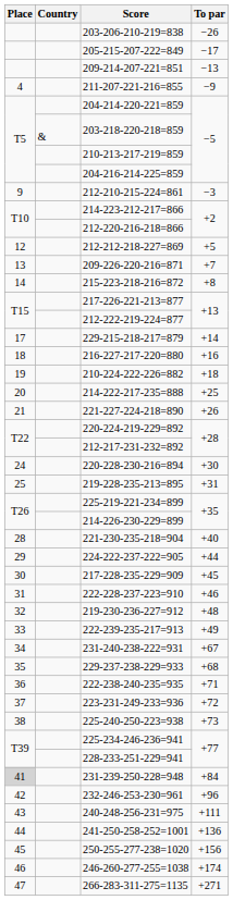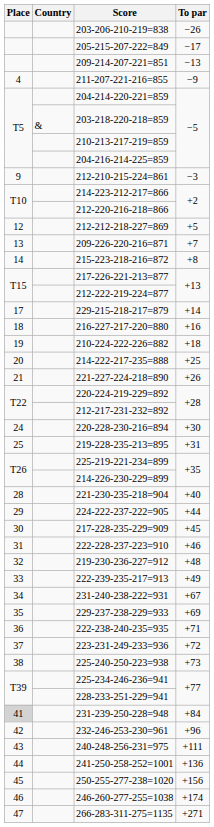 <table class="wikitable" style="font-size:95%;">
 <tr>
 <th>Place</th>
 <th>Country</th>
 <th>Score</th>
 <th>To par</th>
 </tr>
 <tr>
 <td align=center></td>
 <td></td>
 <td>203-206-210-219=838</td>
 <td align=center>−26</td>
 </tr>
 <tr>
 <td align=center></td>
 <td></td>
 <td>205-215-207-222=849</td>
 <td align=center>−17</td>
 </tr>
 <tr>
 <td align=center></td>
 <td></td>
 <td>209-214-207-221=851</td>
 <td align=center>−13</td>
 </tr>
 <tr>
 <td align=center>4</td>
 <td></td>
 <td>211-207-221-216=855</td>
 <td align=center>−9</td>
 </tr>
 <tr>
 <td align=center rowspan=4>T5</td>
 <td></td>
 <td>204-214-220-221=859</td>
 <td align=center rowspan=4>−5</td>
 </tr>
 <tr>
 <td><br>& </td>
 <td>203-218-220-218=859</td>
 </tr>
 <tr>
 <td></td>
 <td>210-213-217-219=859</td>
 </tr>
 <tr>
 <td></td>
 <td>204-216-214-225=859</td>
 </tr>
 <tr>
 <td align=center>9</td>
 <td></td>
 <td>212-210-215-224=861</td>
 <td align=center>−3</td>
 </tr>
 <tr>
 <td align=center rowspan=2>T10</td>
 <td></td>
 <td>214-223-212-217=866</td>
 <td align=center rowspan=2>+2</td>
 </tr>
 <tr>
 <td></td>
 <td>212-220-216-218=866</td>
 </tr>
 <tr>
 <td align=center>12</td>
 <td></td>
 <td>212-212-218-227=869</td>
 <td align=center>+5</td>
 </tr>
 <tr>
 <td align=center>13</td>
 <td></td>
 <td>209-226-220-216=871</td>
 <td align=center>+7</td>
 </tr>
 <tr>
 <td align=center>14</td>
 <td></td>
 <td>215-223-218-216=872</td>
 <td align=center>+8</td>
 </tr>
 <tr>
 <td align=center rowspan=2>T15</td>
 <td></td>
 <td>217-226-221-213=877</td>
 <td align=center rowspan=2>+13</td>
 </tr>
 <tr>
 <td></td>
 <td>212-222-219-224=877</td>
 </tr>
 <tr>
 <td align=center>17</td>
 <td></td>
 <td>229-215-218-217=879</td>
 <td align=center>+14</td>
 </tr>
 <tr>
 <td align=center>18</td>
 <td></td>
 <td>216-227-217-220=880</td>
 <td align=center>+16</td>
 </tr>
 <tr>
 <td align=center>19</td>
 <td></td>
 <td>210-224-222-226=882</td>
 <td align=center>+18</td>
 </tr>
 <tr>
 <td align=center>20</td>
 <td></td>
 <td>214-222-217-235=888</td>
 <td align=center>+25</td>
 </tr>
 <tr>
 <td align=center>21</td>
 <td></td>
 <td>221-227-224-218=890</td>
 <td align=center>+26</td>
 </tr>
 <tr>
 <td align=center rowspan=2>T22</td>
 <td></td>
 <td>220-224-219-229=892</td>
 <td align=center rowspan=2>+28</td>
 </tr>
 <tr>
 <td></td>
 <td>212-217-231-232=892</td>
 </tr>
 <tr>
 <td align=center>24</td>
 <td></td>
 <td>220-228-230-216=894</td>
 <td align=center>+30</td>
 </tr>
 <tr>
 <td align=center>25</td>
 <td></td>
 <td>219-228-235-213=895</td>
 <td align=center>+31</td>
 </tr>
 <tr>
 <td align=center rowspan=2>T26</td>
 <td></td>
 <td>225-219-221-234=899</td>
 <td align=center rowspan=2>+35</td>
 </tr>
 <tr>
 <td></td>
 <td>214-226-230-229=899</td>
 </tr>
 <tr>
 <td align=center>28</td>
 <td></td>
 <td>221-230-235-218=904</td>
 <td align=center>+40</td>
 </tr>
 <tr>
 <td align=center>29</td>
 <td></td>
 <td>224-222-237-222=905</td>
 <td align=center>+44</td>
 </tr>
 <tr>
 <td align=center>30</td>
 <td></td>
 <td>217-228-235-229=909</td>
 <td align=center>+45</td>
 </tr>
 <tr>
 <td align=center>31</td>
 <td></td>
 <td>222-228-237-223=910</td>
 <td align=center>+46</td>
 </tr>
 <tr>
 <td align=center>32</td>
 <td></td>
 <td>219-230-236-227=912</td>
 <td align=center>+48</td>
 </tr>
 <tr>
 <td align=center>33</td>
 <td></td>
 <td>222-239-235-217=913</td>
 <td align=center>+49</td>
 </tr>
 <tr>
 <td align=center>34</td>
 <td></td>
 <td>231-240-238-222=931</td>
 <td align=center>+67</td>
 </tr>
 <tr>
 <td align=center>35</td>
 <td></td>
 <td>229-237-238-229=933</td>
-<td align=center>+68</td>
+<td align=center>+69</td>
 </tr>
 <tr>
 <td align=center>36</td>
 <td></td>
 <td>222-238-240-235=935</td>
 <td align=center>+71</td>
 </tr>
 <tr>
 <td align=center>37</td>
 <td></td>
 <td>223-231-249-233=936</td>
 <td align=center>+72</td>
 </tr>
 <tr>
 <td align=center>38</td>
 <td></td>
 <td>225-240-250-223=938</td>
 <td align=center>+73</td>
 </tr>
 <tr>
 <td align=center rowspan=2>T39</td>
 <td></td>
 <td>225-234-246-236=941</td>
 <td align=center rowspan=2>+77</td>
 </tr>
 <tr>
 <td></td>
 <td>228-233-251-229=941</td>
 </tr>
 <tr>
 <td align=center style="background: lightgrey;">41</td>
 <td></td>
 <td>231-239-250-228=948</td>
 <td align=center>+84</td>
 </tr>
 <tr>
 <td align=center>42</td>
 <td></td>
 <td>232-246-253-230=961</td>
 <td align=center>+96</td>
 </tr>
 <tr>
 <td align=center>43</td>
 <td></td>
 <td>240-248-256-231=975</td>
 <td align=center>+111</td>
 </tr>
 <tr>
 <td align=center>44</td>
 <td></td>
 <td>241-250-258-252=1001</td>
 <td align=center>+136</td>
 </tr>
 <tr>
 <td align=center>45</td>
 <td></td>
 <td>250-255-277-238=1020</td>
 <td align=center>+156</td>
 </tr>
 <tr>
 <td align=center>46</td>
 <td></td>
 <td>246-260-277-255=1038</td>
 <td align=center>+174</td>
 </tr>
 <tr>
 <td align=center>47</td>
 <td></td>
 <td>266-283-311-275=1135</td>
 <td align=center>+271</td>
 </tr>
 </table>
